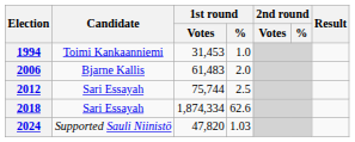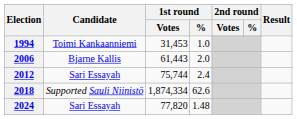 <table class="wikitable" style="text-align:right;">
 <tr>
 <th rowspan=2>Election</th>
 <th rowspan=2>Candidate</th>
 <th colspan=2>1st round</th>
 <th colspan=2>2nd round</th>
 <th rowspan=2>Result</th>
 </tr>
 <tr>
 <th>Votes</th>
 <th>%</th>
 <th>Votes</th>
 <th>%</th>
 </tr>
 <tr>
 <th><a href='#'>1994</a></th>
 <td style="text-align:center;"><a href='#'>Toimi Kankaanniemi</a></td>
 <td>31,453</td>
 <td>1.0</td>
 <td colspan="2" style="background:lightgrey;"></td>
 <td></td>
 </tr>
 <tr>
 <th><a href='#'>2006</a></th>
 <td style="text-align:center;"><a href='#'>Bjarne Kallis</a></td>
-<td>61,483</td>
+<td>61,443</td>
 <td>2.0</td>
 <td colspan="2" style="background:lightgrey;"></td>
 <td></td>
 </tr>
 <tr>
 <th><a href='#'>2012</a></th>
 <td style="text-align:center;"><a href='#'>Sari Essayah</a></td>
 <td>75,744</td>
-<td>2.5</td>
+<td>2.4</td>
 <td colspan="2" style="background:lightgrey;"></td>
 <td></td>
 </tr>
 <tr>
 <th><a href='#'>2018</a></th>
-<td style="text-align:center;"><a href='#'>Sari Essayah</a></td>
+<td style="text-align:center;"><em>Supported <a href='#'>Sauli Niinistö</a></em></td>
 <td>1,874,334</td>
 <td>62.6</td>
 <td colspan="2" style="background:lightgrey;"></td>
 <td></td>
 </tr>
 <tr>
 <th><a href='#'>2024</a></th>
-<td style="text-align:center;"><em>Supported <a href='#'>Sauli Niinistö</a></em></td>
-<td>47,820</td>
-<td>1.03</td>
+<td style="text-align:center;"><a href='#'>Sari Essayah</a></td>
+<td>77,820</td>
+<td>1.48</td>
 <td colspan="2" style="background:lightgrey;"></td>
 <td></td>
 </tr>
 </table>
